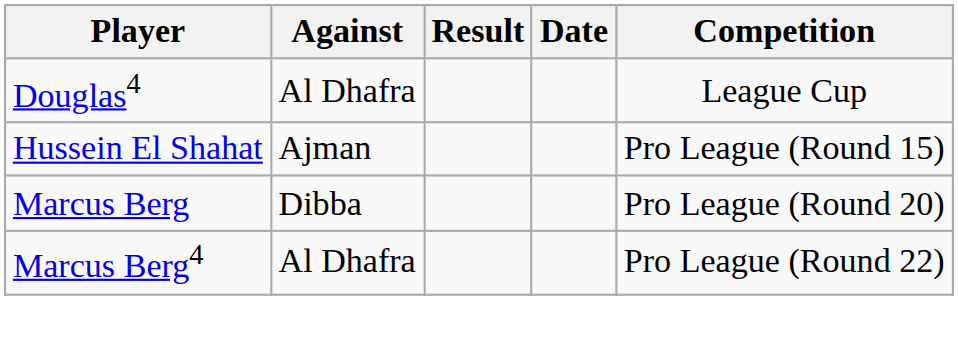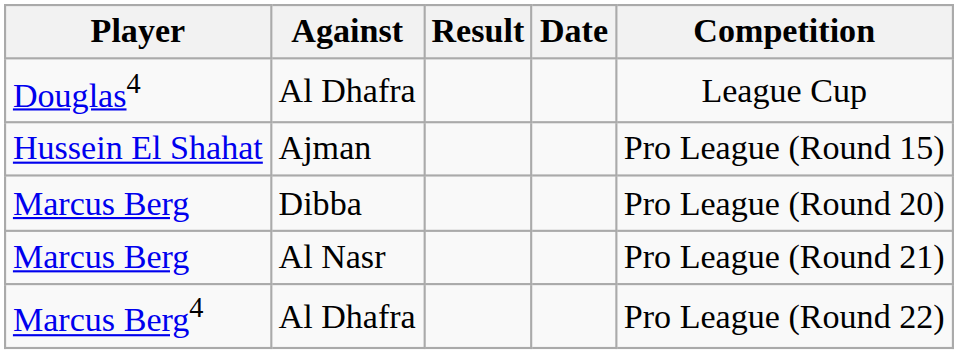 <table class="wikitable">
 <tr>
 <th>Player</th>
 <th>Against</th>
 <th style="text-align:center">Result</th>
 <th>Date</th>
 <th>Competition</th>
 </tr>
 <tr>
 <td> <a href='#'>Douglas</a><sup>4</sup></td>
 <td>Al Dhafra</td>
 <td></td>
 <td></td>
 <td align=center>League Cup</td>
 </tr>
 <tr>
 <td> <a href='#'>Hussein El Shahat</a></td>
 <td>Ajman</td>
 <td></td>
 <td align=center></td>
 <td align=center>Pro League (Round 15)</td>
 </tr>
 <tr>
 <td> <a href='#'>Marcus Berg</a></td>
 <td>Dibba</td>
 <td></td>
 <td align=center></td>
 <td align=center>Pro League (Round 20)</td>
 </tr>
 <tr>
+<td> <a href='#'>Marcus Berg</a></td>
+<td>Al Nasr</td>
+<td></td>
+<td align=center></td>
+<td align=center>Pro League (Round 21)</td>
+</tr>
+<tr>
 <td> <a href='#'>Marcus Berg</a><sup>4</sup></td>
 <td>Al Dhafra</td>
 <td></td>
 <td align=center></td>
 <td align=center>Pro League (Round 22)</td>
 </tr>
 </table>
